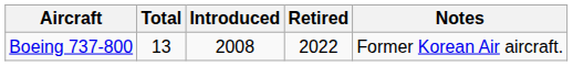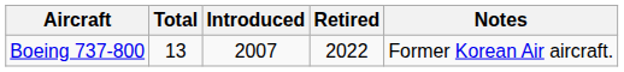 <table class="wikitable" style="border-collapse:collapse;text-align:center;margin:auto;">
 <tr>
 <th>Aircraft</th>
 <th>Total</th>
 <th>Introduced</th>
 <th>Retired</th>
 <th>Notes</th>
 </tr>
 <tr>
 <td><a href='#'>Boeing 737-800</a></td>
 <td>13</td>
-<td>2008</td>
+<td>2007</td>
 <td>2022</td>
 <td>Former <a href='#'>Korean Air</a> aircraft.</td>
 </tr>
 </table>
